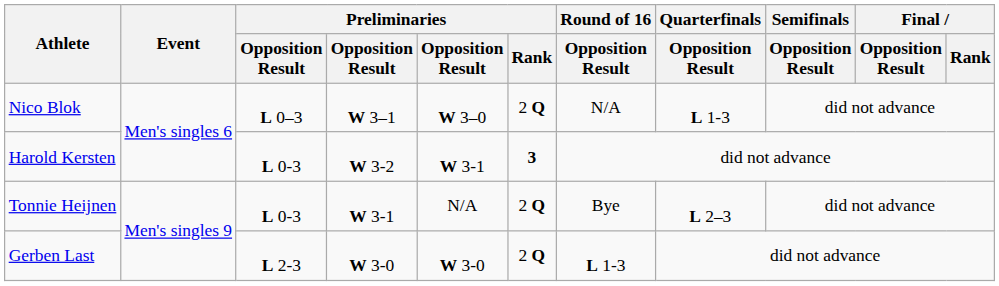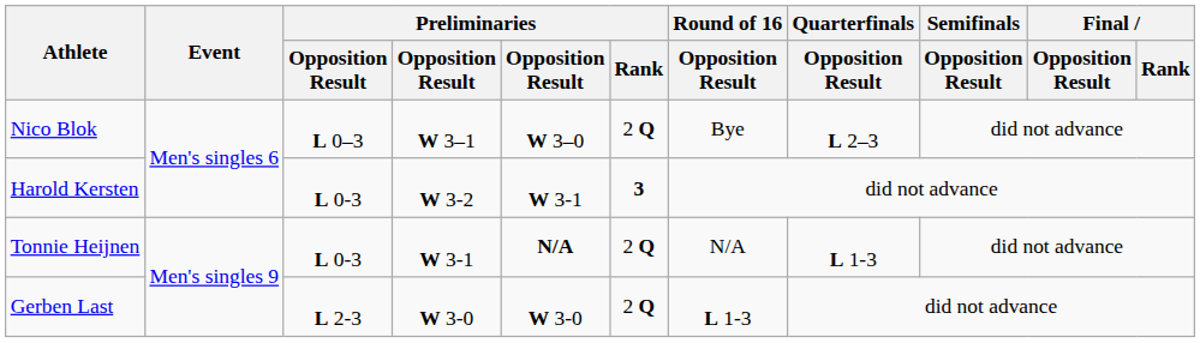 <table class=wikitable style="font-size:90%">
 <tr>
 <th rowspan="2">Athlete</th>
 <th rowspan="2">Event</th>
 <th colspan="4">Preliminaries</th>
 <th>Round of 16</th>
 <th>Quarterfinals</th>
 <th>Semifinals</th>
 <th colspan="2">Final / </th>
 </tr>
 <tr>
 <th>Opposition<br>Result</th>
 <th>Opposition<br>Result</th>
 <th>Opposition<br>Result</th>
 <th>Rank</th>
 <th>Opposition<br>Result</th>
 <th>Opposition<br>Result</th>
 <th>Opposition<br>Result</th>
 <th>Opposition<br>Result</th>
 <th>Rank</th>
 </tr>
 <tr>
 <td><a href='#'>Nico Blok</a></td>
 <td rowspan="2"><a href='#'>Men's singles 6</a></td>
 <td align="center"><br><strong>L</strong> 0–3</td>
 <td align="center"><br><strong>W</strong> 3–1</td>
 <td align="center"><br><strong>W</strong> 3–0</td>
 <td align="center">2 <strong>Q</strong></td>
-<td align="center">N/A</td>
-<td align="center"><br><strong>L</strong> 1-3</td>
+<td align="center">Bye</td>
+<td align="center"><br><strong>L</strong> 2–3</td>
 <td align="center" colspan="3">did not advance</td>
 </tr>
 <tr>
 <td><a href='#'>Harold Kersten</a></td>
 <td align="center"><br><strong>L</strong> 0-3</td>
 <td align="center"><br><strong>W</strong> 3-2</td>
 <td align="center"><br><strong>W</strong> 3-1</td>
 <td align="center"><strong>3</strong></td>
 <td align="center" colspan="5">did not advance</td>
 </tr>
 <tr>
 <td><a href='#'>Tonnie Heijnen</a></td>
 <td rowspan="2"><a href='#'>Men's singles 9</a></td>
 <td align="center"><br><strong>L</strong> 0-3</td>
 <td align="center"><br><strong>W</strong> 3-1</td>
+<td align="center"><strong>N/A</strong></td>
+<td align="center">2 <strong>Q</strong></td>
 <td align="center">N/A</td>
-<td align="center">2 <strong>Q</strong></td>
-<td align="center">Bye</td>
-<td align="center"><br><strong>L</strong> 2–3</td>
+<td align="center"><br><strong>L</strong> 1-3</td>
 <td align="center" colspan="3">did not advance</td>
 </tr>
 <tr>
 <td><a href='#'>Gerben Last</a></td>
 <td align="center"><br><strong>L</strong> 2-3</td>
 <td align="center"><br><strong>W</strong> 3-0</td>
 <td align="center"><br><strong>W</strong> 3-0</td>
 <td align="center">2 <strong>Q</strong></td>
 <td align="center"><br><strong>L</strong> 1-3</td>
 <td align="center" colspan="4">did not advance</td>
 </tr>
 </table>
